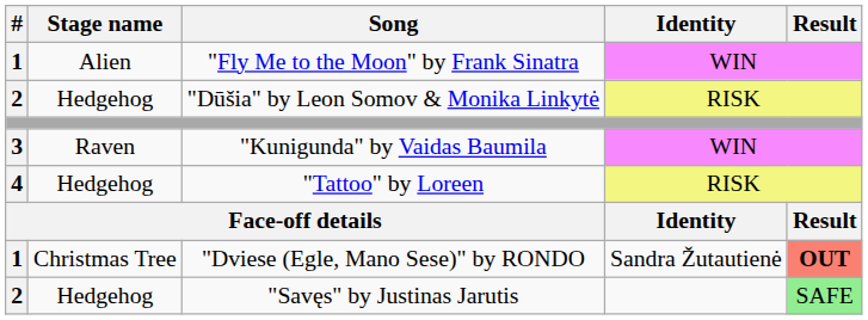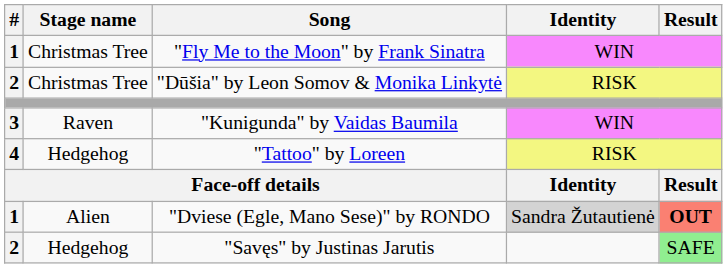 <table class="wikitable plainrowheaders" style="text-align: center;">
 <tr>
 <th>#</th>
 <th>Stage name</th>
 <th>Song</th>
 <th>Identity</th>
 <th>Result</th>
 </tr>
 <tr>
 <th>1</th>
-<td>Alien</td>
+<td>Christmas Tree</td>
 <td>"<a href='#'>Fly Me to the Moon</a>" by <a href='#'>Frank Sinatra</a></td>
 <td colspan="2" bgcolor=#F888FD>WIN</td>
 </tr>
 <tr>
 <th>2</th>
-<td>Hedgehog</td>
+<td>Christmas Tree</td>
 <td>"Dūšia" by Leon Somov & <a href='#'>Monika Linkytė</a></td>
 <td colspan="2" bgcolor="#F3F781">RISK</td>
 </tr>
 <tr>
 <td colspan="5" style="background:darkgray"></td>
 </tr>
 <tr>
 <th>3</th>
 <td>Raven</td>
 <td>"Kunigunda" by <a href='#'>Vaidas Baumila</a></td>
 <td colspan="2" bgcolor=#F888FD>WIN</td>
 </tr>
 <tr>
 <th>4</th>
 <td>Hedgehog</td>
 <td>"<a href='#'>Tattoo</a>" by <a href='#'>Loreen</a></td>
 <td colspan="2" bgcolor="#F3F781">RISK</td>
 </tr>
 <tr>
 <th colspan="3">Face-off details</th>
 <th>Identity</th>
 <th>Result</th>
 </tr>
 <tr>
 <th>1</th>
-<td>Christmas Tree</td>
+<td>Alien</td>
 <td>"Dviese (Egle, Mano Sese)" by RONDO</td>
-<td>Sandra Žutautienė</td>
+<td style="background: lightgrey;">Sandra Žutautienė</td>
 <td bgcolor="salmon"><strong>OUT</strong></td>
 </tr>
 <tr>
 <th>2</th>
 <td>Hedgehog</td>
 <td>"Savęs" by Justinas Jarutis</td>
 <td></td>
 <td bgcolor="lightgreen">SAFE</td>
 </tr>
 </table>
